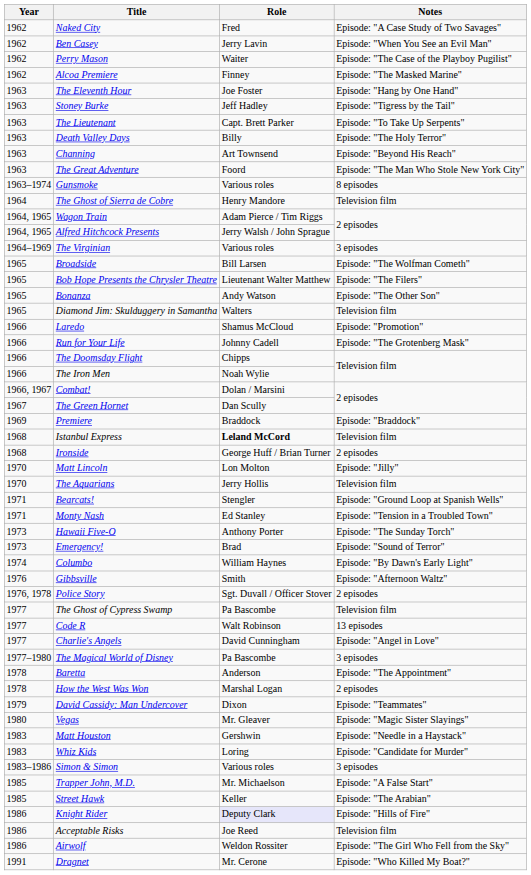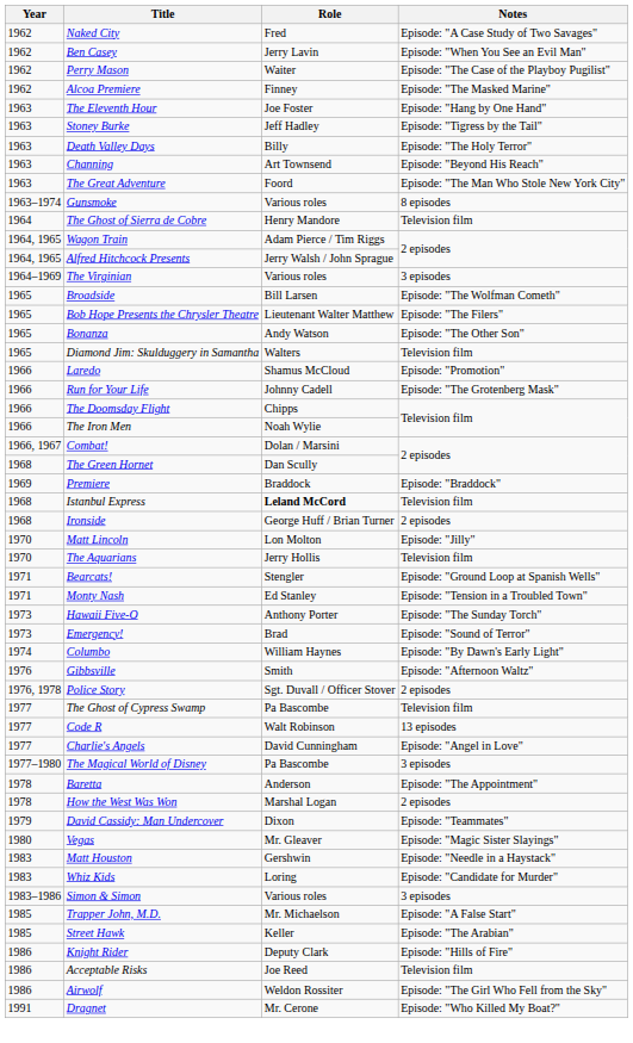 <table class="wikitable sortable">
 <tr>
 <th>Year</th>
 <th>Title</th>
 <th>Role</th>
 <th>Notes</th>
 </tr>
 <tr>
 <td>1962</td>
 <td><a href='#'><em>Naked City</em></a></td>
 <td>Fred</td>
 <td>Episode: "A Case Study of Two Savages"</td>
 </tr>
 <tr>
 <td>1962</td>
 <td><em><a href='#'>Ben Casey</a></em></td>
 <td>Jerry Lavin</td>
 <td>Episode: "When You See an Evil Man"</td>
 </tr>
 <tr>
 <td>1962</td>
 <td><a href='#'><em>Perry Mason</em></a></td>
 <td>Waiter</td>
 <td>Episode: "The Case of the Playboy Pugilist"</td>
 </tr>
 <tr>
 <td>1962</td>
 <td><em><a href='#'>Alcoa Premiere</a></em></td>
 <td>Finney</td>
 <td>Episode: "The Masked Marine"</td>
 </tr>
 <tr>
 <td>1963</td>
 <td><a href='#'><em>The Eleventh Hour</em></a></td>
 <td>Joe Foster</td>
 <td>Episode: "Hang by One Hand"</td>
 </tr>
 <tr>
 <td>1963</td>
 <td><a href='#'><em>Stoney Burke</em></a></td>
 <td>Jeff Hadley</td>
 <td>Episode: "Tigress by the Tail"</td>
-</tr>
-<tr>
-<td>1963</td>
-<td><em><a href='#'>The Lieutenant</a></em></td>
-<td>Capt. Brett Parker</td>
-<td>Episode: "To Take Up Serpents"</td>
 </tr>
 <tr>
 <td>1963</td>
 <td><em><a href='#'>Death Valley Days</a></em></td>
 <td>Billy</td>
 <td>Episode: "The Holy Terror"</td>
 </tr>
 <tr>
 <td>1963</td>
 <td><a href='#'><em>Channing</em></a></td>
 <td>Art Townsend</td>
 <td>Episode: "Beyond His Reach"</td>
 </tr>
 <tr>
 <td>1963</td>
 <td><a href='#'><em>The Great Adventure</em></a></td>
 <td>Foord</td>
 <td>Episode: "The Man Who Stole New York City"</td>
 </tr>
 <tr>
 <td>1963–1974</td>
 <td><em><a href='#'>Gunsmoke</a></em></td>
 <td>Various roles</td>
 <td>8 episodes</td>
 </tr>
 <tr>
 <td>1964</td>
 <td><em><a href='#'>The Ghost of Sierra de Cobre</a></em></td>
 <td>Henry Mandore</td>
 <td>Television film</td>
 </tr>
 <tr>
 <td>1964, 1965</td>
 <td><em><a href='#'>Wagon Train</a></em></td>
 <td>Adam Pierce / Tim Riggs</td>
 <td rowspan="2">2 episodes</td>
 </tr>
 <tr>
 <td>1964, 1965</td>
 <td><em><a href='#'>Alfred Hitchcock Presents</a></em></td>
 <td>Jerry Walsh / John Sprague</td>
 </tr>
 <tr>
 <td>1964–1969</td>
 <td><a href='#'><em>The Virginian</em></a></td>
 <td>Various roles</td>
 <td>3 episodes</td>
 </tr>
 <tr>
 <td>1965</td>
 <td><a href='#'><em>Broadside</em></a></td>
 <td>Bill Larsen</td>
 <td>Episode: "The Wolfman Cometh"</td>
 </tr>
 <tr>
 <td>1965</td>
 <td><em><a href='#'>Bob Hope Presents the Chrysler Theatre</a></em></td>
 <td>Lieutenant Walter Matthew</td>
 <td>Episode: "The Filers"</td>
 </tr>
 <tr>
 <td>1965</td>
 <td><em><a href='#'>Bonanza</a></em></td>
 <td>Andy Watson</td>
 <td>Episode: "The Other Son"</td>
 </tr>
 <tr>
 <td>1965</td>
 <td><em>Diamond Jim: Skulduggery in Samantha</em></td>
 <td>Walters</td>
 <td>Television film</td>
 </tr>
 <tr>
 <td>1966</td>
 <td><a href='#'><em>Laredo</em></a></td>
 <td>Shamus McCloud</td>
 <td>Episode: "Promotion"</td>
 </tr>
 <tr>
 <td>1966</td>
 <td><a href='#'><em>Run for Your Life</em></a></td>
 <td>Johnny Cadell</td>
 <td>Episode: "The Grotenberg Mask"</td>
 </tr>
 <tr>
 <td>1966</td>
 <td><em><a href='#'>The Doomsday Flight</a></em></td>
 <td>Chipps</td>
 <td rowspan="2">Television film</td>
 </tr>
 <tr>
 <td>1966</td>
 <td><em>The Iron Men</em></td>
 <td>Noah Wylie</td>
 </tr>
 <tr>
 <td>1966, 1967</td>
 <td><em><a href='#'>Combat!</a></em></td>
 <td>Dolan / Marsini</td>
 <td rowspan="2">2 episodes</td>
 </tr>
 <tr>
-<td>1967</td>
+<td>1968</td>
 <td><a href='#'><em>The Green Hornet</em></a></td>
 <td>Dan Scully</td>
 </tr>
 <tr>
 <td>1969</td>
 <td><a href='#'><em>Premiere</em></a></td>
 <td>Braddock</td>
 <td>Episode: "Braddock"</td>
 </tr>
 <tr>
 <td>1968</td>
 <td><em>Istanbul Express</em></td>
 <td><strong>Leland McCord</strong></td>
 <td>Television film</td>
 </tr>
 <tr>
 <td>1968</td>
 <td><a href='#'><em>Ironside</em></a></td>
 <td>George Huff / Brian Turner</td>
 <td>2 episodes</td>
 </tr>
 <tr>
 <td>1970</td>
 <td><em><a href='#'>Matt Lincoln</a></em></td>
 <td>Lon Molton</td>
 <td>Episode: "Jilly"</td>
 </tr>
 <tr>
 <td>1970</td>
 <td><em><a href='#'>The Aquarians</a></em></td>
 <td>Jerry Hollis</td>
 <td>Television film</td>
 </tr>
 <tr>
 <td>1971</td>
 <td><em><a href='#'>Bearcats!</a></em></td>
 <td>Stengler</td>
 <td>Episode: "Ground Loop at Spanish Wells"</td>
 </tr>
 <tr>
 <td>1971</td>
 <td><em><a href='#'>Monty Nash</a></em></td>
 <td>Ed Stanley</td>
 <td>Episode: "Tension in a Troubled Town"</td>
 </tr>
 <tr>
 <td>1973</td>
 <td><a href='#'><em>Hawaii Five-O</em></a></td>
 <td>Anthony Porter</td>
 <td>Episode: "The Sunday Torch"</td>
 </tr>
 <tr>
 <td>1973</td>
 <td><em><a href='#'>Emergency!</a></em></td>
 <td>Brad</td>
 <td>Episode: "Sound of Terror"</td>
 </tr>
 <tr>
 <td>1974</td>
 <td><em><a href='#'>Columbo</a></em></td>
 <td>William Haynes</td>
 <td>Episode: "By Dawn's Early Light"</td>
 </tr>
 <tr>
 <td>1976</td>
 <td><a href='#'><em>Gibbsville</em></a></td>
 <td>Smith</td>
 <td>Episode: "Afternoon Waltz"</td>
 </tr>
 <tr>
 <td>1976, 1978</td>
 <td><a href='#'><em>Police Story</em></a></td>
 <td>Sgt. Duvall / Officer Stover</td>
 <td>2 episodes</td>
 </tr>
 <tr>
 <td>1977</td>
 <td><em>The Ghost of Cypress Swamp</em></td>
 <td>Pa Bascombe</td>
 <td>Television film</td>
 </tr>
 <tr>
 <td>1977</td>
 <td><em><a href='#'>Code R</a></em></td>
 <td>Walt Robinson</td>
 <td>13 episodes</td>
 </tr>
 <tr>
 <td>1977</td>
 <td><em><a href='#'>Charlie's Angels</a></em></td>
 <td>David Cunningham</td>
 <td>Episode: "Angel in Love"</td>
 </tr>
 <tr>
 <td>1977–1980</td>
 <td><em><a href='#'>The Magical World of Disney</a></em></td>
 <td>Pa Bascombe</td>
 <td>3 episodes</td>
 </tr>
 <tr>
 <td>1978</td>
 <td><em><a href='#'>Baretta</a></em></td>
 <td>Anderson</td>
 <td>Episode: "The Appointment"</td>
 </tr>
 <tr>
 <td>1978</td>
 <td><a href='#'><em>How the West Was Won</em></a></td>
 <td>Marshal Logan</td>
 <td>2 episodes</td>
 </tr>
 <tr>
 <td>1979</td>
 <td><em><a href='#'>David Cassidy: Man Undercover</a></em></td>
 <td>Dixon</td>
 <td>Episode: "Teammates"</td>
 </tr>
 <tr>
 <td>1980</td>
 <td><a href='#'><em>Vegas</em></a></td>
 <td>Mr. Gleaver</td>
 <td>Episode: "Magic Sister Slayings"</td>
 </tr>
 <tr>
 <td>1983</td>
 <td><em><a href='#'>Matt Houston</a></em></td>
 <td>Gershwin</td>
 <td>Episode: "Needle in a Haystack"</td>
 </tr>
 <tr>
 <td>1983</td>
 <td><a href='#'><em>Whiz Kids</em></a></td>
 <td>Loring</td>
 <td>Episode: "Candidate for Murder"</td>
 </tr>
 <tr>
 <td>1983–1986</td>
 <td><em><a href='#'>Simon & Simon</a></em></td>
 <td>Various roles</td>
 <td>3 episodes</td>
 </tr>
 <tr>
 <td>1985</td>
 <td><em><a href='#'>Trapper John, M.D.</a></em></td>
 <td>Mr. Michaelson</td>
 <td>Episode: "A False Start"</td>
 </tr>
 <tr>
 <td>1985</td>
 <td><em><a href='#'>Street Hawk</a></em></td>
 <td>Keller</td>
 <td>Episode: "The Arabian"</td>
 </tr>
 <tr>
 <td>1986</td>
 <td><a href='#'><em>Knight Rider</em></a></td>
-<td style="background: lavender;">Deputy Clark</td>
+<td>Deputy Clark</td>
 <td>Episode: "Hills of Fire"</td>
 </tr>
 <tr>
 <td>1986</td>
 <td><em>Acceptable Risks</em></td>
 <td>Joe Reed</td>
 <td>Television film</td>
 </tr>
 <tr>
 <td>1986</td>
 <td><em><a href='#'>Airwolf</a></em></td>
 <td>Weldon Rossiter</td>
 <td>Episode: "The Girl Who Fell from the Sky"</td>
 </tr>
 <tr>
 <td>1991</td>
 <td><a href='#'><em>Dragnet</em></a></td>
 <td>Mr. Cerone</td>
 <td>Episode: "Who Killed My Boat?"</td>
 </tr>
 </table>
